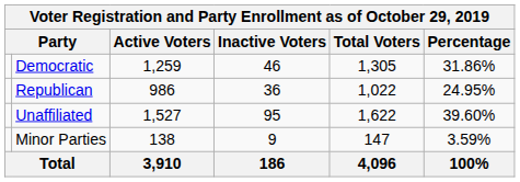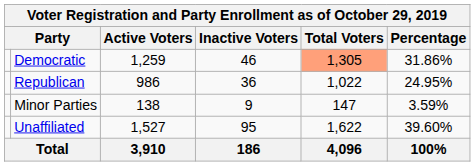 <table class=wikitable>
 <tr>
 <th colspan = 6>Voter Registration and Party Enrollment as of October 29, 2019</th>
 </tr>
 <tr>
 <th colspan = 2>Party</th>
 <th>Active Voters</th>
 <th>Inactive Voters</th>
 <th>Total Voters</th>
 <th>Percentage</th>
 </tr>
 <tr>
 <td></td>
 <td><a href='#'>Democratic</a></td>
 <td align = center>1,259</td>
 <td align = center>46</td>
-<td align = center>1,305</td>
+<td align = center style="background: lightsalmon;">1,305</td>
 <td align = center>31.86%</td>
 </tr>
 <tr>
 <td></td>
 <td><a href='#'>Republican</a></td>
 <td align = center>986</td>
 <td align = center>36</td>
 <td align = center>1,022</td>
 <td align = center>24.95%</td>
 </tr>
 <tr>
 <td></td>
+<td>Minor Parties</td>
+<td align = center>138</td>
+<td align = center>9</td>
+<td align = center>147</td>
+<td align = center>3.59%</td>
+</tr>
+<tr>
+<td></td>
 <td><a href='#'>Unaffiliated</a></td>
 <td align = center>1,527</td>
 <td align = center>95</td>
 <td align = center>1,622</td>
 <td align = center>39.60%</td>
-</tr>
-<tr>
-<td></td>
-<td>Minor Parties</td>
-<td align = center>138</td>
-<td align = center>9</td>
-<td align = center>147</td>
-<td align = center>3.59%</td>
 </tr>
 <tr>
 <th colspan = 2>Total</th>
 <th align = center>3,910</th>
 <th align = center>186</th>
 <th align = center>4,096</th>
 <th align = center>100%</th>
 </tr>
 </table>
